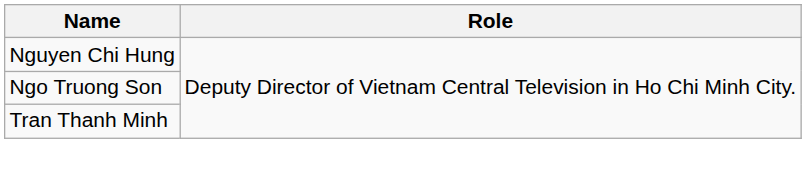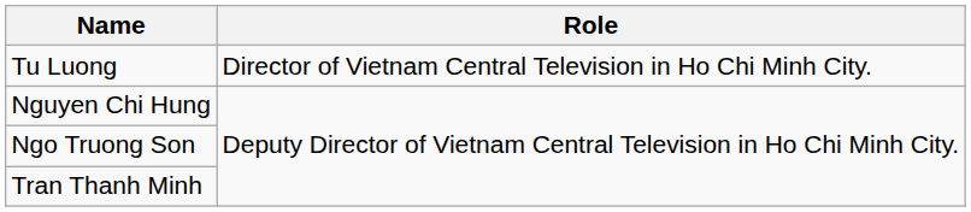 <table class="wikitable">
 <tr>
 <th>Name</th>
 <th>Role</th>
+</tr>
+<tr>
+<td>Tu Luong</td>
+<td>Director of Vietnam Central Television in Ho Chi Minh City.</td>
 </tr>
 <tr>
 <td>Nguyen Chi Hung</td>
 <td rowspan="3">Deputy Director of Vietnam Central Television in Ho Chi Minh City.</td>
 </tr>
 <tr>
 <td>Ngo Truong Son</td>
 </tr>
 <tr>
 <td>Tran Thanh Minh</td>
 </tr>
 </table>
